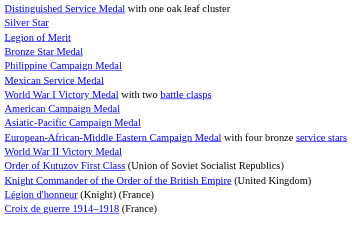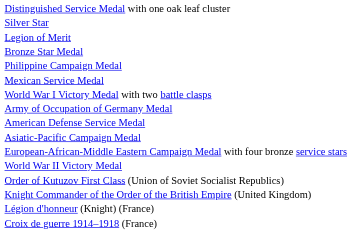 <table>
 <tr>
 <td></td>
 <td><a href='#'>Distinguished Service Medal</a> with one oak leaf cluster</td>
 <td></td>
 </tr>
 <tr>
 <td></td>
 <td><a href='#'>Silver Star</a></td>
 <td></td>
 </tr>
 <tr>
 <td></td>
 <td><a href='#'>Legion of Merit</a></td>
 <td></td>
 </tr>
 <tr>
 <td></td>
 <td><a href='#'>Bronze Star Medal</a></td>
 <td></td>
 </tr>
 <tr>
 <td></td>
 <td><a href='#'>Philippine Campaign Medal</a></td>
 <td></td>
 </tr>
 <tr>
 <td></td>
 <td><a href='#'>Mexican Service Medal</a></td>
 <td></td>
 </tr>
 <tr>
 <td></td>
 <td><a href='#'>World War I Victory Medal</a> with two <a href='#'>battle clasps</a></td>
 <td></td>
 </tr>
 <tr>
 <td></td>
-<td><a href='#'>American Campaign Medal</a></td>
+<td><a href='#'>Army of Occupation of Germany Medal</a></td>
+<td></td>
+</tr>
+<tr>
+<td></td>
+<td><a href='#'>American Defense Service Medal</a></td>
 <td></td>
 </tr>
 <tr>
 <td></td>
 <td><a href='#'>Asiatic-Pacific Campaign Medal</a></td>
 <td></td>
 </tr>
 <tr>
 <td></td>
 <td><a href='#'>European-African-Middle Eastern Campaign Medal</a> with four bronze <a href='#'>service stars</a></td>
 <td></td>
 </tr>
 <tr>
 <td></td>
 <td><a href='#'>World War II Victory Medal</a></td>
 <td></td>
 </tr>
 <tr>
 <td></td>
 <td><a href='#'>Order of Kutuzov First Class</a> (Union of Soviet Socialist Republics)</td>
 <td></td>
 </tr>
 <tr>
 <td></td>
 <td><a href='#'>Knight Commander of the Order of the British Empire</a> (United Kingdom)</td>
 <td></td>
 </tr>
 <tr>
 <td width=20% valign=top align=left></td>
 <td><a href='#'>Légion d'honneur</a> (Knight) (France)</td>
 <td></td>
 </tr>
 <tr>
 <td></td>
 <td><a href='#'>Croix de guerre 1914–1918</a> (France)</td>
 <td></td>
 </tr>
 </table>
